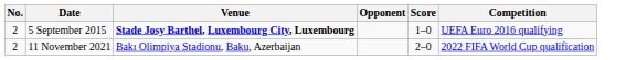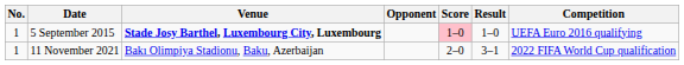 <table class="wikitable sortable">
 <tr>
 <th scope="col">No.</th>
 <th scope="col">Date</th>
 <th scope="col">Venue</th>
 <th scope="col">Opponent</th>
 <th scope="col">Score</th>
+<th scope="col">Result</th>
 <th scope="col">Competition</th>
 </tr>
 <tr>
-<td align="center">2</td>
+<td align="center">1</td>
 <td>5 September 2015</td>
 <td><strong><a href='#'>Stade Josy Barthel</a>, <a href='#'>Luxembourg City</a>, Luxembourg</strong></td>
 <td></td>
+<td align="center" style="background: pink;">1–0</td>
 <td align="center">1–0</td>
 <td><a href='#'>UEFA Euro 2016 qualifying</a></td>
 </tr>
 <tr>
-<td align="center">2</td>
+<td align="center">1</td>
 <td>11 November 2021</td>
 <td><a href='#'>Bakı Olimpiya Stadionu</a>, <a href='#'>Baku</a>, Azerbaijan</td>
 <td></td>
 <td align="center">2–0</td>
+<td align="center">3–1</td>
 <td><a href='#'>2022 FIFA World Cup qualification</a></td>
 </tr>
 </table>
